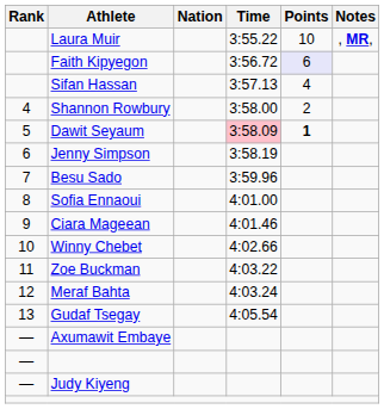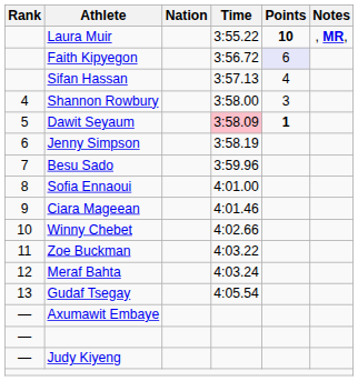 <table class="wikitable mw-datatable sortable" style="text-align:center;">
 <tr>
 <th>Rank</th>
 <th>Athlete</th>
 <th>Nation</th>
 <th>Time</th>
 <th>Points</th>
 <th>Notes</th>
 </tr>
 <tr>
 <td></td>
 <td align=left><a href='#'>Laura Muir</a></td>
 <td align=left></td>
 <td>3:55.22</td>
-<td>10</td>
+<td><strong>10</strong></td>
 <td><strong></strong>, <strong><a href='#'>MR</a></strong>, </td>
 </tr>
 <tr>
 <td></td>
 <td align=left><a href='#'>Faith Kipyegon</a></td>
 <td align=left></td>
 <td>3:56.72</td>
 <td style="background: lavender;">6</td>
 <td></td>
 </tr>
 <tr>
 <td></td>
 <td align=left><a href='#'>Sifan Hassan</a></td>
 <td align=left></td>
 <td>3:57.13</td>
 <td>4</td>
 <td></td>
 </tr>
 <tr>
 <td>4</td>
 <td align=left><a href='#'>Shannon Rowbury</a></td>
 <td align=left></td>
 <td>3:58.00</td>
-<td>2</td>
+<td>3</td>
 <td></td>
 </tr>
 <tr>
 <td>5</td>
 <td align=left><a href='#'>Dawit Seyaum</a></td>
 <td align=left></td>
 <td style="background: pink;">3:58.09</td>
 <td><strong>1</strong></td>
 <td></td>
 </tr>
 <tr>
 <td>6</td>
 <td align=left><a href='#'>Jenny Simpson</a></td>
 <td align=left></td>
 <td>3:58.19</td>
 <td></td>
 <td></td>
 </tr>
 <tr>
 <td>7</td>
 <td align=left><a href='#'>Besu Sado</a></td>
 <td align=left></td>
 <td>3:59.96</td>
 <td></td>
 <td></td>
 </tr>
 <tr>
 <td>8</td>
 <td align=left><a href='#'>Sofia Ennaoui</a></td>
 <td align=left></td>
 <td>4:01.00</td>
 <td></td>
 <td></td>
 </tr>
 <tr>
 <td>9</td>
 <td align=left><a href='#'>Ciara Mageean</a></td>
 <td align=left></td>
 <td>4:01.46</td>
 <td></td>
 <td></td>
 </tr>
 <tr>
 <td>10</td>
 <td align=left><a href='#'>Winny Chebet</a></td>
 <td align=left></td>
 <td>4:02.66</td>
 <td></td>
 <td></td>
 </tr>
 <tr>
 <td>11</td>
 <td align=left><a href='#'>Zoe Buckman</a></td>
 <td align=left></td>
 <td>4:03.22</td>
 <td></td>
 <td></td>
 </tr>
 <tr>
 <td>12</td>
 <td align=left><a href='#'>Meraf Bahta</a></td>
 <td align=left></td>
 <td>4:03.24</td>
 <td></td>
 <td></td>
 </tr>
 <tr>
 <td>13</td>
 <td align=left><a href='#'>Gudaf Tsegay</a></td>
 <td align=left></td>
 <td>4:05.54</td>
 <td></td>
 <td></td>
 </tr>
 <tr>
 <td>—</td>
 <td align=left><a href='#'>Axumawit Embaye</a></td>
 <td align=left></td>
 <td></td>
 <td></td>
 <td></td>
 </tr>
 <tr>
 <td>—</td>
 <td align=left></td>
 <td align=left></td>
 <td></td>
 <td></td>
 <td></td>
 </tr>
 <tr>
 <td>—</td>
 <td align=left><a href='#'>Judy Kiyeng</a></td>
 <td align=left></td>
 <td></td>
 <td></td>
 <td></td>
 </tr>
 <tr class="sortbottom">
 <td colspan=6></td>
 </tr>
 </table>
